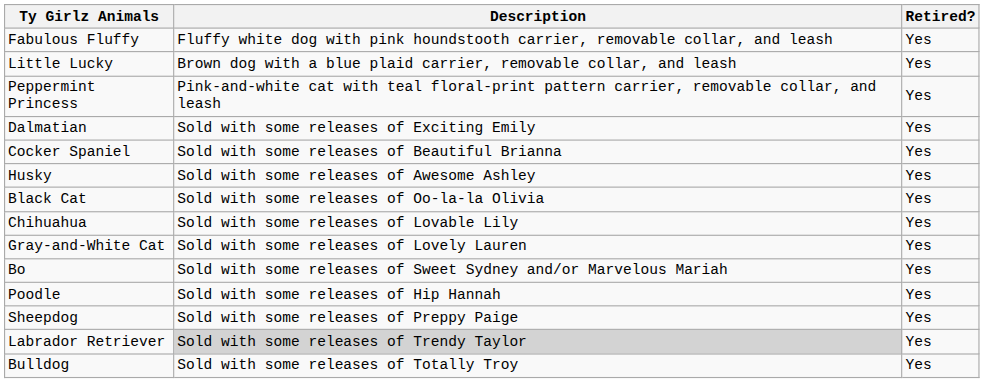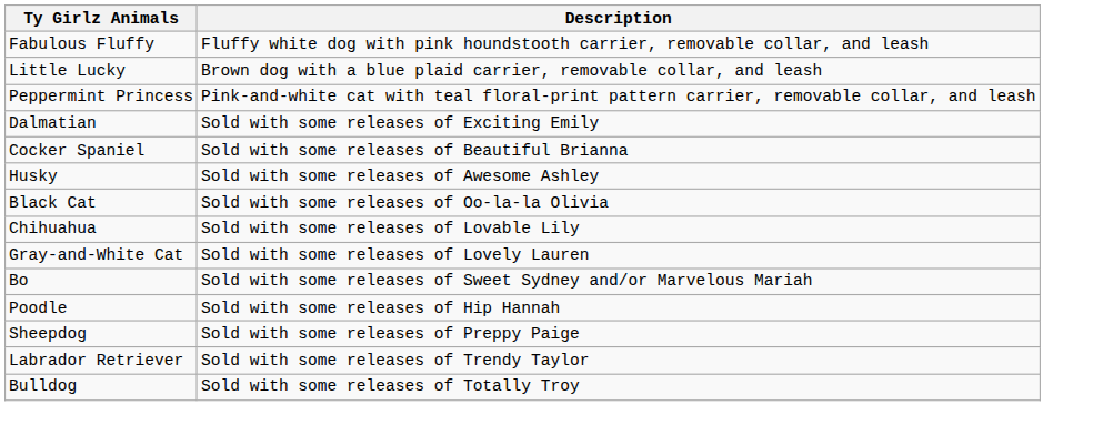 <table class="wikitable">
 <tr>
 <th>Ty Girlz Animals</th>
 <th>Description</th>
-<th>Retired?</th>
 </tr>
 <tr>
 <td>Fabulous Fluffy</td>
 <td>Fluffy white dog with pink houndstooth carrier, removable collar, and leash</td>
-<td>Yes</td>
 </tr>
 <tr>
 <td>Little Lucky</td>
 <td>Brown dog with a blue plaid carrier, removable collar, and leash</td>
-<td>Yes</td>
 </tr>
 <tr>
 <td>Peppermint Princess</td>
 <td>Pink-and-white cat with teal floral-print pattern carrier, removable collar, and leash</td>
-<td>Yes</td>
 </tr>
 <tr>
 <td>Dalmatian</td>
 <td>Sold with some releases of Exciting Emily</td>
-<td>Yes</td>
 </tr>
 <tr>
 <td>Cocker Spaniel</td>
 <td>Sold with some releases of Beautiful Brianna</td>
-<td>Yes</td>
 </tr>
 <tr>
 <td>Husky</td>
 <td>Sold with some releases of Awesome Ashley</td>
-<td>Yes</td>
 </tr>
 <tr>
 <td>Black Cat</td>
 <td>Sold with some releases of Oo-la-la Olivia</td>
-<td>Yes</td>
 </tr>
 <tr>
 <td>Chihuahua</td>
 <td>Sold with some releases of Lovable Lily</td>
-<td>Yes</td>
 </tr>
 <tr>
 <td>Gray-and-White Cat</td>
 <td>Sold with some releases of Lovely Lauren</td>
-<td>Yes</td>
 </tr>
 <tr>
 <td>Bo</td>
 <td>Sold with some releases of Sweet Sydney and/or Marvelous Mariah</td>
-<td>Yes</td>
 </tr>
 <tr>
 <td>Poodle</td>
 <td>Sold with some releases of Hip Hannah</td>
-<td>Yes</td>
 </tr>
 <tr>
 <td>Sheepdog</td>
 <td>Sold with some releases of Preppy Paige</td>
-<td>Yes</td>
 </tr>
 <tr>
 <td>Labrador Retriever</td>
-<td style="background: lightgrey;">Sold with some releases of Trendy Taylor</td>
-<td>Yes</td>
+<td>Sold with some releases of Trendy Taylor</td>
 </tr>
 <tr>
 <td>Bulldog</td>
 <td>Sold with some releases of Totally Troy</td>
-<td>Yes</td>
 </tr>
 </table>
